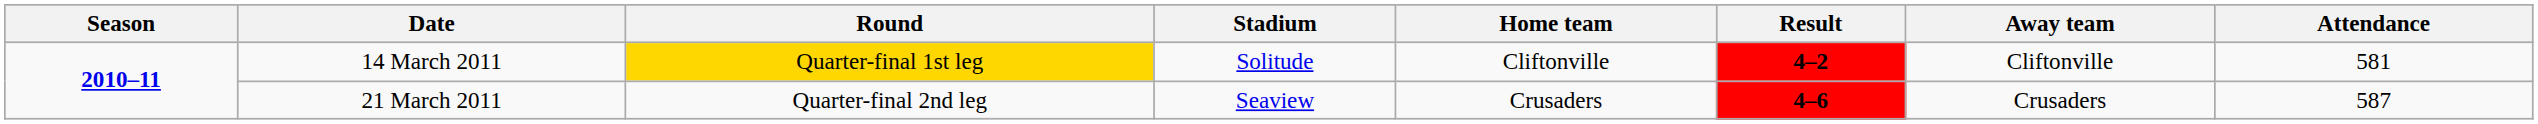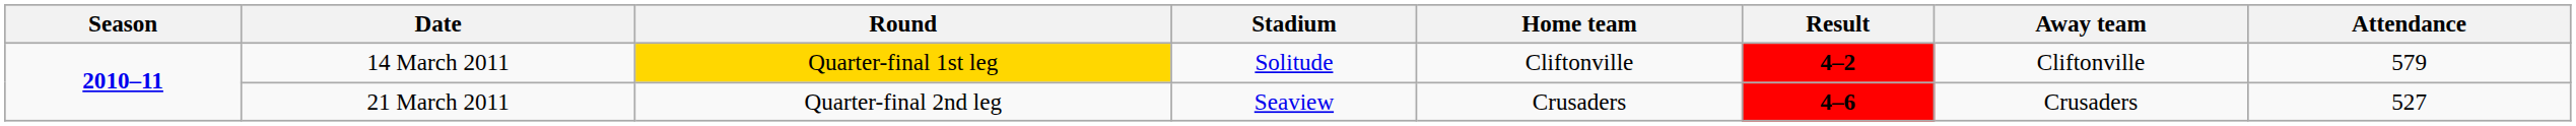 <table class="wikitable" style="text-align: center; width: 75%; font-size: 85%">
 <tr>
 <th>Season</th>
 <th>Date</th>
 <th>Round</th>
 <th>Stadium</th>
 <th>Home team</th>
 <th>Result</th>
 <th>Away team</th>
 <th>Attendance</th>
 </tr>
 <tr>
 <td rowspan=2><strong><a href='#'>2010–11</a></strong></td>
 <td>14 March 2011</td>
 <td style="background: gold;">Quarter-final 1st leg</td>
 <td><a href='#'>Solitude</a></td>
 <td>Cliftonville</td>
 <td style="text-align: center;" bgcolor=red><span><strong>4–2</strong></span></td>
 <td>Cliftonville</td>
-<td>581</td>
+<td>579</td>
 </tr>
 <tr>
 <td>21 March 2011</td>
 <td>Quarter-final 2nd leg</td>
 <td><a href='#'>Seaview</a></td>
 <td>Crusaders</td>
 <td style="text-align: center;" bgcolor=red><span><strong>4–6</strong></span></td>
 <td>Crusaders</td>
-<td>587</td>
+<td>527</td>
 </tr>
 </table>
